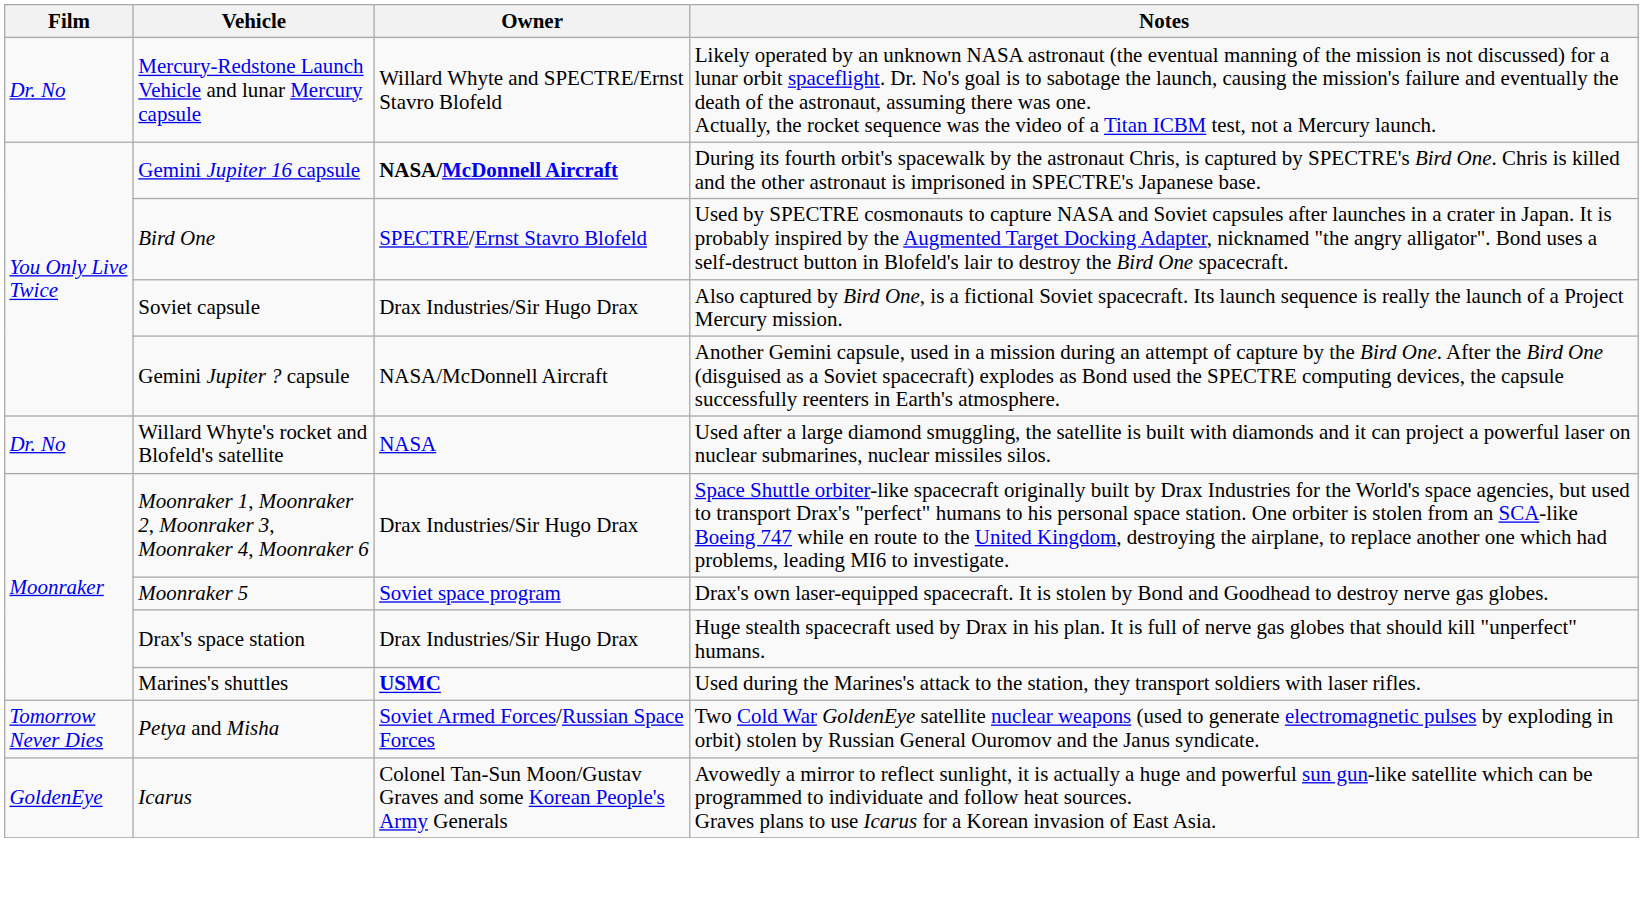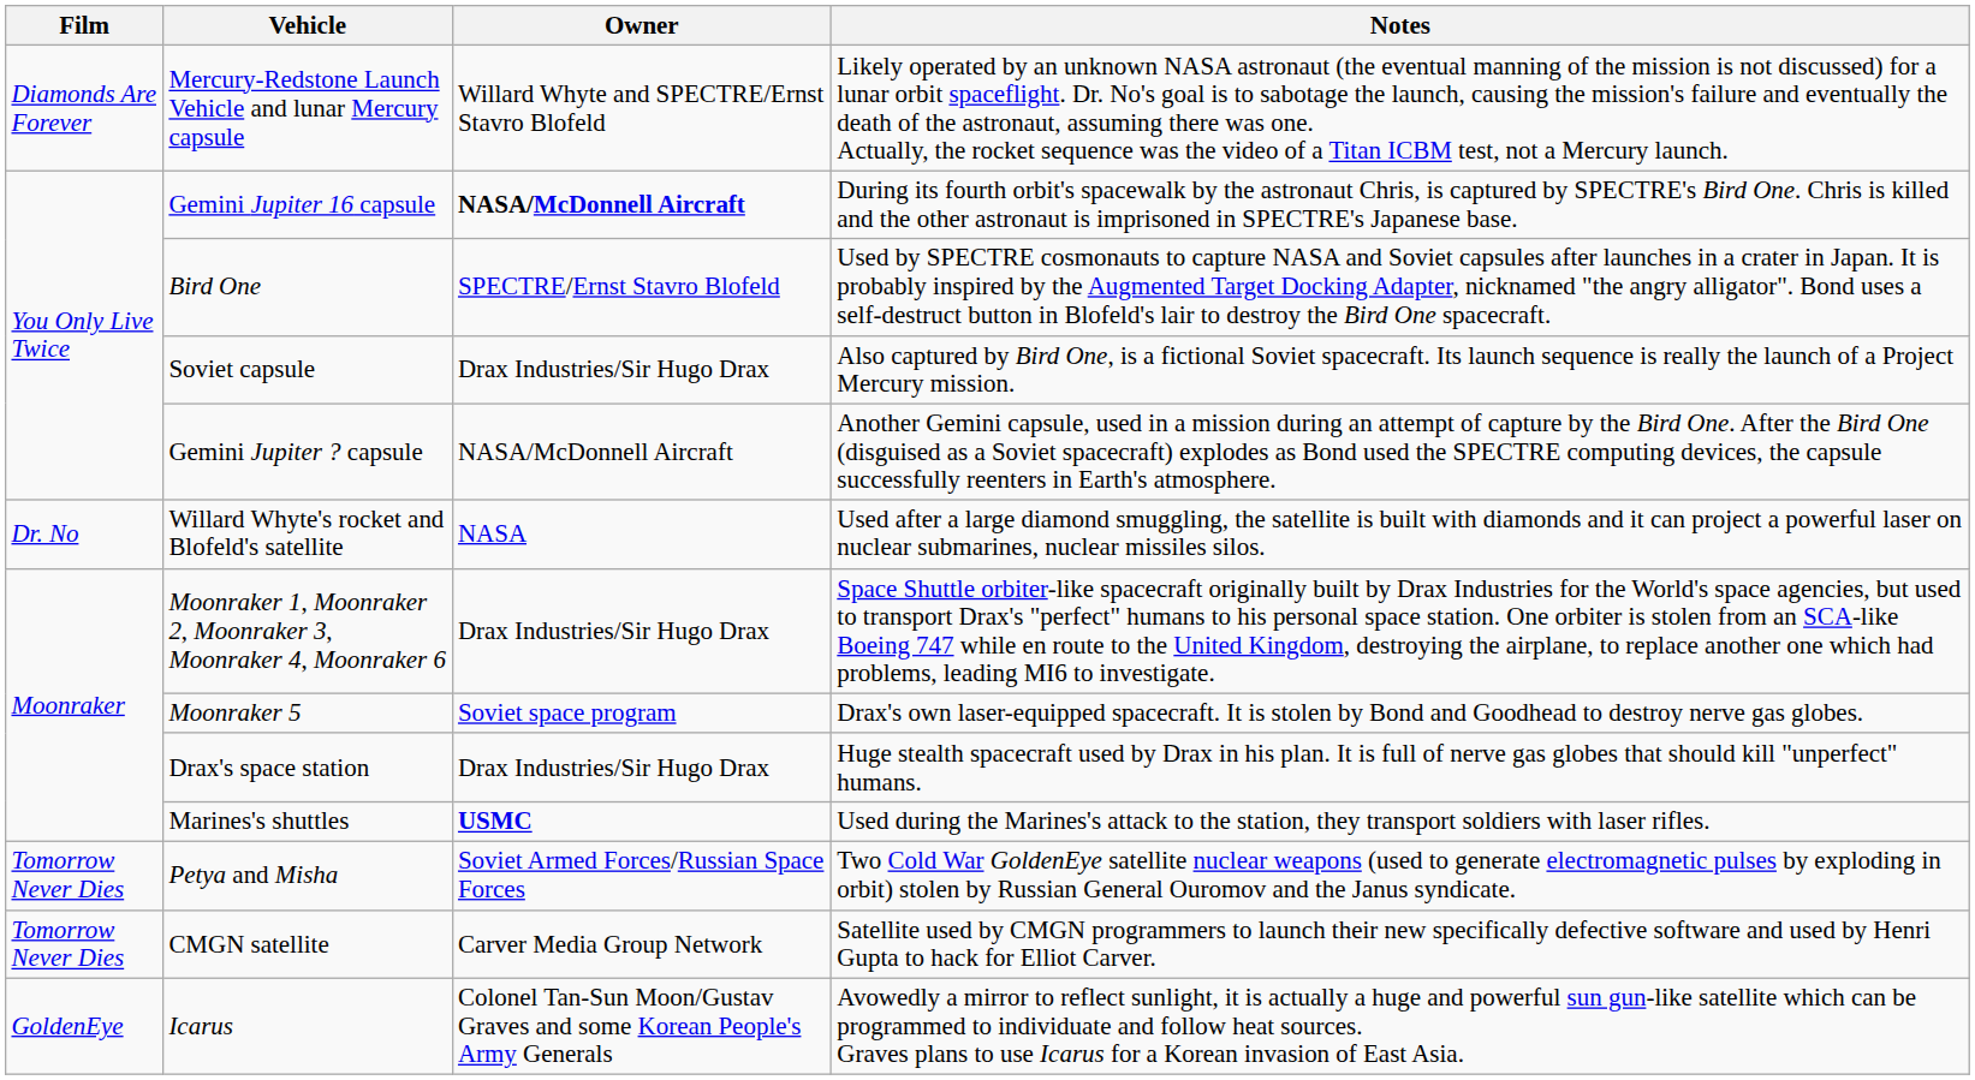 <table class="wikitable sortable">
 <tr>
 <th>Film</th>
 <th>Vehicle</th>
 <th>Owner</th>
 <th>Notes</th>
 </tr>
 <tr>
-<td><em><a href='#'>Dr. No</a></em></td>
+<td><em><a href='#'>Diamonds Are Forever</a></em></td>
 <td><a href='#'>Mercury-Redstone Launch Vehicle</a> and lunar <a href='#'>Mercury capsule</a></td>
 <td>Willard Whyte and SPECTRE/Ernst Stavro Blofeld</td>
 <td>Likely operated by an unknown NASA astronaut (the eventual manning of the mission is not discussed) for a lunar orbit <a href='#'>spaceflight</a>. Dr. No's goal is to sabotage the launch, causing the mission's failure and eventually the death of the astronaut, assuming there was one.<br>Actually, the rocket sequence was the video of a <a href='#'>Titan ICBM</a> test, not a Mercury launch.</td>
 </tr>
 <tr>
 <td rowspan="4"><em><a href='#'>You Only Live Twice</a></em></td>
 <td><a href='#'>Gemini <em>Jupiter 16</em> capsule</a></td>
 <td><strong>NASA/<a href='#'>McDonnell Aircraft</a></strong></td>
 <td>During its fourth orbit's spacewalk by the astronaut Chris, is captured by SPECTRE's <em>Bird One</em>. Chris is killed and the other astronaut is imprisoned in SPECTRE's Japanese base.</td>
 </tr>
 <tr>
 <td><em>Bird One</em></td>
 <td><a href='#'>SPECTRE</a>/<a href='#'>Ernst Stavro Blofeld</a></td>
 <td>Used by SPECTRE cosmonauts to capture NASA and Soviet capsules after launches in a crater in Japan. It is probably inspired by the <a href='#'>Augmented Target Docking Adapter</a>, nicknamed "the angry alligator". Bond uses a self-destruct button in Blofeld's lair to destroy the <em>Bird One</em> spacecraft.</td>
 </tr>
 <tr>
 <td>Soviet capsule</td>
 <td>Drax Industries/Sir Hugo Drax</td>
 <td>Also captured by <em>Bird One</em>, is a fictional Soviet spacecraft. Its launch sequence is really the launch of a Project Mercury mission.</td>
 </tr>
 <tr>
 <td>Gemini <em>Jupiter ?</em> capsule</td>
 <td>NASA/McDonnell Aircraft</td>
 <td>Another Gemini capsule, used in a mission during an attempt of capture by the <em>Bird One</em>. After the <em>Bird One</em> (disguised as a Soviet spacecraft) explodes as Bond used the SPECTRE computing devices, the capsule successfully reenters in Earth's atmosphere.</td>
 </tr>
 <tr>
 <td><em><a href='#'>Dr. No</a></em></td>
 <td>Willard Whyte's rocket and Blofeld's satellite</td>
 <td><a href='#'>NASA</a></td>
 <td>Used after a large diamond smuggling, the satellite is built with diamonds and it can project a powerful laser on nuclear submarines, nuclear missiles silos.</td>
 </tr>
 <tr>
 <td rowspan="4"><em><a href='#'>Moonraker</a></em></td>
 <td><em>Moonraker 1</em>, <em>Moonraker 2</em>, <em>Moonraker 3</em>, <em>Moonraker 4</em>, <em>Moonraker 6</em></td>
 <td>Drax Industries/Sir Hugo Drax</td>
 <td><a href='#'>Space Shuttle orbiter</a>-like spacecraft originally built by Drax Industries for the World's space agencies, but used to transport Drax's "perfect" humans to his personal space station. One orbiter is stolen from an <a href='#'>SCA</a>-like <a href='#'>Boeing 747</a> while en route to the <a href='#'>United Kingdom</a>, destroying the airplane, to replace another one which had problems, leading MI6 to investigate.</td>
 </tr>
 <tr>
 <td><em>Moonraker 5</em></td>
 <td><a href='#'>Soviet space program</a></td>
 <td>Drax's own laser-equipped spacecraft. It is stolen by Bond and Goodhead to destroy nerve gas globes.</td>
 </tr>
 <tr>
 <td>Drax's space station</td>
 <td>Drax Industries/Sir Hugo Drax</td>
 <td>Huge stealth spacecraft used by Drax in his plan. It is full of nerve gas globes that should kill "unperfect" humans.</td>
 </tr>
 <tr>
 <td>Marines's shuttles</td>
 <td><strong><a href='#'>USMC</a></strong></td>
 <td>Used during the Marines's attack to the station, they transport soldiers with laser rifles.</td>
 </tr>
 <tr>
 <td><em><a href='#'>Tomorrow Never Dies</a></em></td>
 <td><em>Petya</em> and <em>Misha</em></td>
 <td><a href='#'>Soviet Armed Forces</a>/<a href='#'>Russian Space Forces</a></td>
 <td>Two <a href='#'>Cold War</a> <em>GoldenEye</em> satellite <a href='#'>nuclear weapons</a> (used to generate <a href='#'>electromagnetic pulses</a> by exploding in orbit) stolen by Russian General Ouromov and the Janus syndicate.</td>
 </tr>
 <tr>
+<td><em><a href='#'>Tomorrow Never Dies</a></em></td>
+<td>CMGN satellite</td>
+<td>Carver Media Group Network</td>
+<td>Satellite used by CMGN programmers to launch their new specifically defective software and used by Henri Gupta to hack for Elliot Carver.</td>
+</tr>
+<tr>
 <td><em><a href='#'>GoldenEye</a></em></td>
 <td><em>Icarus</em></td>
 <td>Colonel Tan-Sun Moon/Gustav Graves and some <a href='#'>Korean People's Army</a> Generals</td>
 <td>Avowedly a mirror to reflect sunlight, it is actually a huge and powerful <a href='#'>sun gun</a>-like satellite which can be programmed to individuate and follow heat sources.<br>Graves plans to use <em>Icarus</em> for a Korean invasion of East Asia.</td>
 </tr>
 </table>
